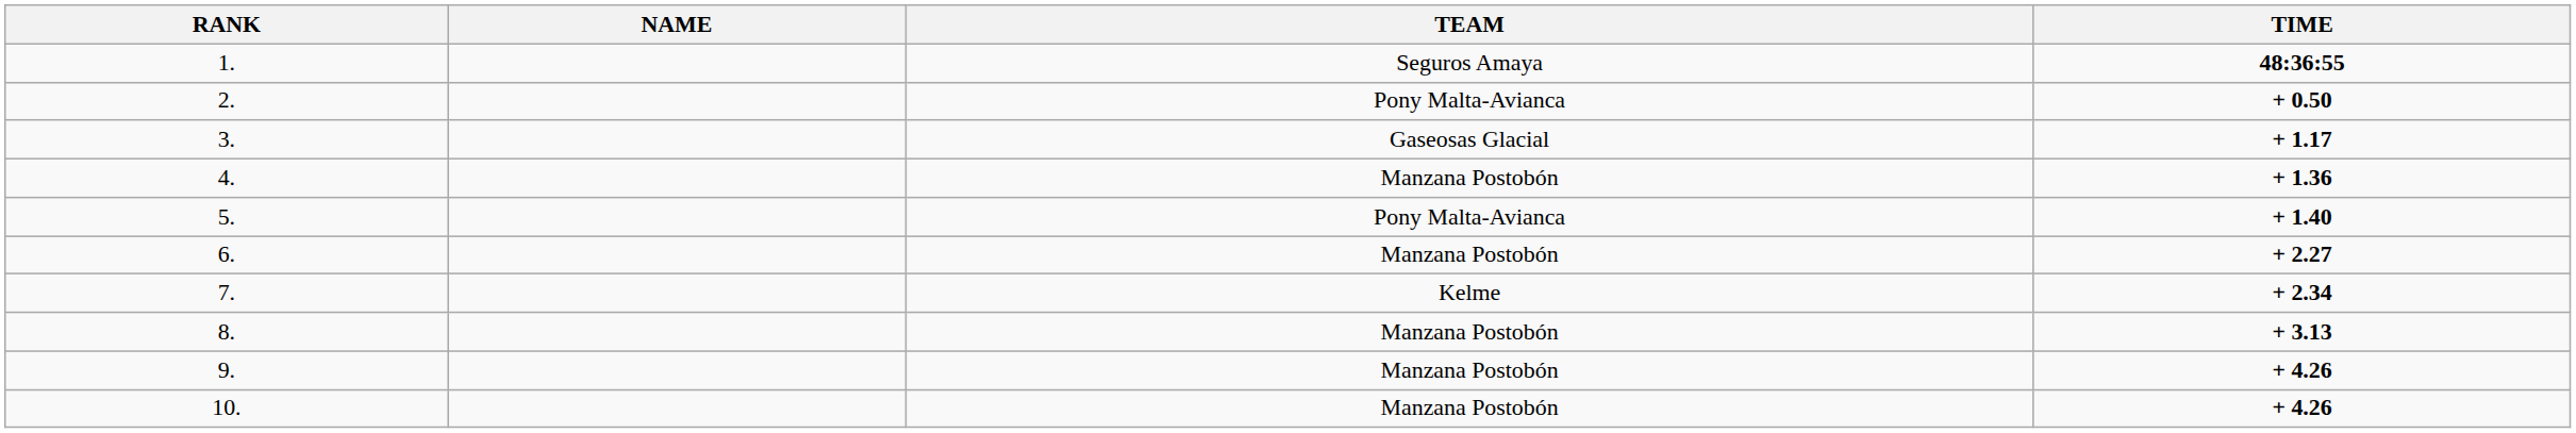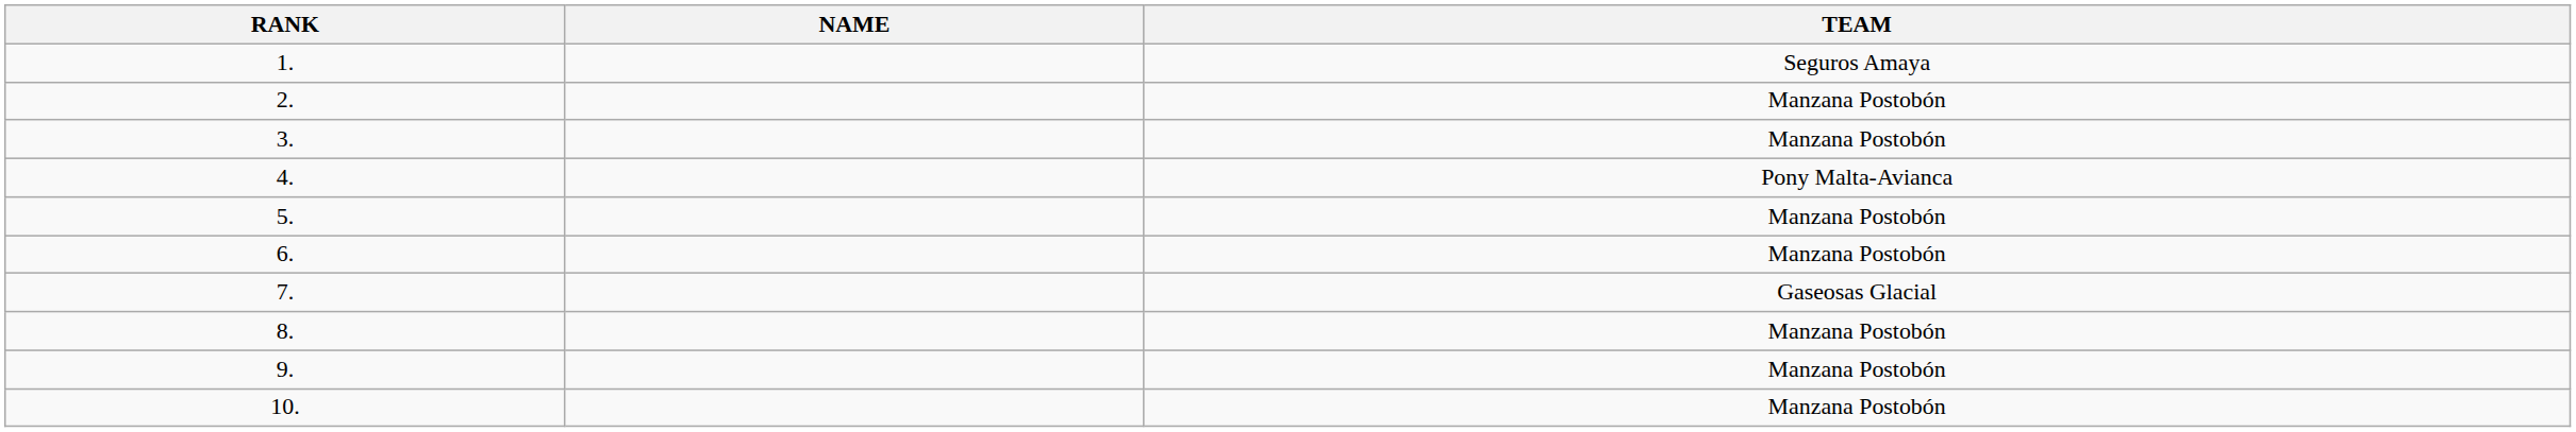 <table class=wikitable style="font-size:90%" width="80%">
 <tr>
 <th>RANK</th>
 <th>NAME</th>
 <th>TEAM</th>
-<th>TIME</th>
 </tr>
 <tr>
 <td align="center">1.</td>
 <td></td>
 <td align="center">Seguros Amaya</td>
-<td align="center"><strong>48:36:55</strong></td>
 </tr>
 <tr>
 <td align="center">2.</td>
 <td></td>
-<td align="center">Pony Malta-Avianca</td>
-<td align="center"><strong>+ 0.50</strong></td>
+<td align="center">Manzana Postobón</td>
 </tr>
 <tr>
 <td align="center">3.</td>
 <td></td>
-<td align="center">Gaseosas Glacial</td>
-<td align="center"><strong>+ 1.17</strong></td>
+<td align="center">Manzana Postobón</td>
 </tr>
 <tr>
 <td align="center">4.</td>
 <td></td>
-<td align="center">Manzana Postobón</td>
-<td align="center"><strong>+ 1.36</strong></td>
+<td align="center">Pony Malta-Avianca</td>
 </tr>
 <tr>
 <td align="center">5.</td>
 <td></td>
-<td align="center">Pony Malta-Avianca</td>
-<td align="center"><strong>+ 1.40</strong></td>
+<td align="center">Manzana Postobón</td>
 </tr>
 <tr>
 <td align="center">6.</td>
 <td></td>
 <td align="center">Manzana Postobón</td>
-<td align="center"><strong>+ 2.27</strong></td>
 </tr>
 <tr>
 <td align="center">7.</td>
 <td></td>
-<td align="center">Kelme</td>
-<td align="center"><strong>+ 2.34</strong></td>
+<td align="center">Gaseosas Glacial</td>
 </tr>
 <tr>
 <td align="center">8.</td>
 <td></td>
 <td align="center">Manzana Postobón</td>
-<td align="center"><strong>+ 3.13</strong></td>
 </tr>
 <tr>
 <td align="center">9.</td>
 <td></td>
 <td align="center">Manzana Postobón</td>
-<td align="center"><strong>+ 4.26</strong></td>
 </tr>
 <tr>
 <td align="center">10.</td>
 <td></td>
 <td align="center">Manzana Postobón</td>
-<td align="center"><strong>+ 4.26</strong></td>
 </tr>
 </table>
